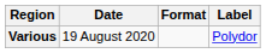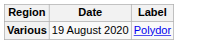 <table class="wikitable sortable plainrowheaders">
 <tr>
 <th scope="col">Region</th>
 <th scope="col">Date</th>
-<th scope="col">Format</th>
 <th scope="col">Label</th>
 </tr>
 <tr>
 <th scope="row">Various</th>
 <td>19 August 2020</td>
-<td></td>
 <td><a href='#'>Polydor</a></td>
 </tr>
 </table>
